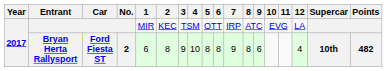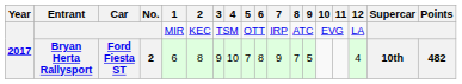 <table class="wikitable" border="1" style="text-align:center; font-size:90%;">
 <tr valign="top">
 <th>Year</th>
 <th>Entrant</th>
 <th>Car</th>
 <th>No.</th>
 <th>1</th>
 <th>2</th>
 <th>3</th>
 <th>4</th>
 <th>5</th>
 <th>6</th>
 <th>7</th>
 <th>8</th>
 <th>9</th>
 <th>10</th>
 <th>11</th>
 <th>12</th>
 <th>Supercar</th>
 <th>Points</th>
 </tr>
 <tr>
 <th rowspan=2><a href='#'>2017</a></th>
 <th colspan=3></th>
 <td><a href='#'>MIR</a></td>
 <td><a href='#'>KEC</a></td>
 <td colspan=2><a href='#'>TSM</a></td>
 <td colspan=2><a href='#'>OTT</a></td>
 <td><a href='#'>IRP</a></td>
 <td colspan=2><a href='#'>ATC</a></td>
 <td colspan=2><a href='#'>EVG</a></td>
 <td><a href='#'>LA</a></td>
 <th colspan=16></th>
 </tr>
 <tr>
 <th><a href='#'>Bryan Herta Rallysport</a></th>
 <th><a href='#'>Ford Fiesta ST</a></th>
 <th>2</th>
 <td style="background:#DFFFDF;">6</td>
 <td style="background:#DFFFDF;">8</td>
 <td style="background:#DFFFDF;">9</td>
 <td style="background:#DFFFDF;">10</td>
-<td style="background:#DFFFDF;">8</td>
+<td style="background:#DFFFDF;">7</td>
 <td style="background:#DFFFDF;">8</td>
 <td style="background:#DFFFDF;">9</td>
-<td style="background:#DFFFDF;">8</td>
-<td style="background:#DFFFDF;">6</td>
+<td style="background:#DFFFDF;">7</td>
+<td style="background:#DFFFDF;">5</td>
 <td></td>
 <td></td>
 <td style="background:#DFFFDF;">4</td>
 <th>10th</th>
 <th><strong>482</strong></th>
 </tr>
 </table>
